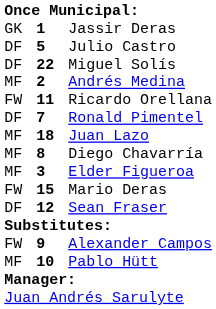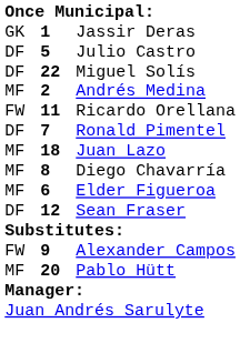 <table style="font-size: 90%" cellspacing="0" cellpadding="0" align=right>
 <tr>
 <td colspan="4"><strong>Once Municipal:</strong></td>
 </tr>
 <tr>
 <th width="25"></th>
 <th width="25"></th>
 </tr>
 <tr>
 <td>GK</td>
 <td><strong>1</strong></td>
 <td> Jassir Deras</td>
 </tr>
 <tr>
 <td>DF</td>
 <td><strong>5</strong></td>
 <td> Julio Castro</td>
 </tr>
 <tr>
 <td>DF</td>
 <td><strong>22</strong></td>
 <td> Miguel Solís</td>
 </tr>
 <tr>
 <td>MF</td>
 <td><strong>2</strong></td>
 <td> <a href='#'>Andrés Medina</a></td>
 </tr>
 <tr>
 <td>FW</td>
 <td><strong>11</strong></td>
 <td> Ricardo Orellana</td>
 <td></td>
 <td></td>
 </tr>
 <tr>
 <td>DF</td>
 <td><strong>7</strong></td>
 <td> <a href='#'>Ronald Pimentel</a></td>
 </tr>
 <tr>
 <td>MF</td>
 <td><strong>18</strong></td>
 <td> <a href='#'>Juan Lazo</a> </td>
 </tr>
 <tr>
 <td>MF</td>
 <td><strong>8</strong></td>
 <td> Diego Chavarría</td>
 </tr>
 <tr>
 <td>MF</td>
-<td><strong>3</strong></td>
+<td><strong>6</strong></td>
 <td> <a href='#'>Elder Figueroa</a> </td>
-</tr>
-<tr>
-<td>FW</td>
-<td><strong>15</strong></td>
-<td> Mario Deras </td>
-<td></td>
-<td></td>
 </tr>
 <tr>
 <td>DF</td>
 <td><strong>12</strong></td>
 <td> <a href='#'>Sean Fraser</a> </td>
 </tr>
 <tr>
 <td colspan=3><strong>Substitutes:</strong></td>
 </tr>
 <tr>
 <td>FW</td>
 <td><strong>9</strong></td>
 <td> <a href='#'>Alexander Campos</a> </td>
 <td></td>
 <td></td>
 </tr>
 <tr>
 <td>MF</td>
-<td><strong>10</strong></td>
+<td><strong>20</strong></td>
 <td> <a href='#'>Pablo Hütt</a></td>
 <td></td>
 <td></td>
 </tr>
 <tr>
 <td colspan=3><strong>Manager:</strong></td>
 </tr>
 <tr>
 <td colspan=4> <a href='#'>Juan Andrés Sarulyte</a></td>
 </tr>
 </table>
